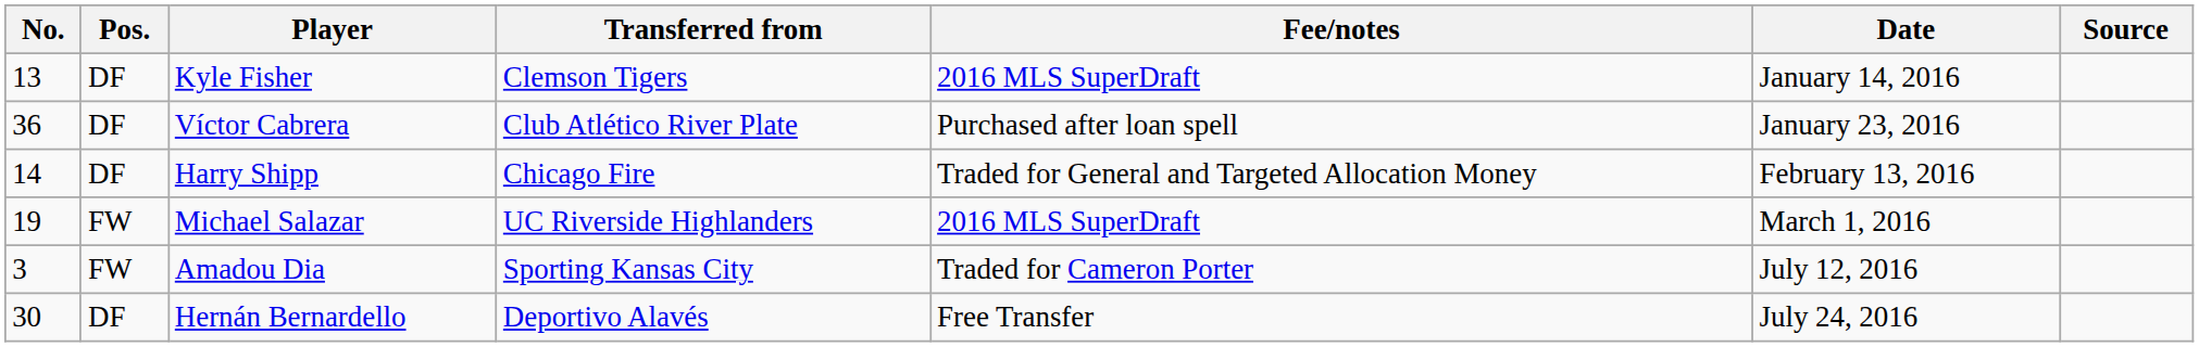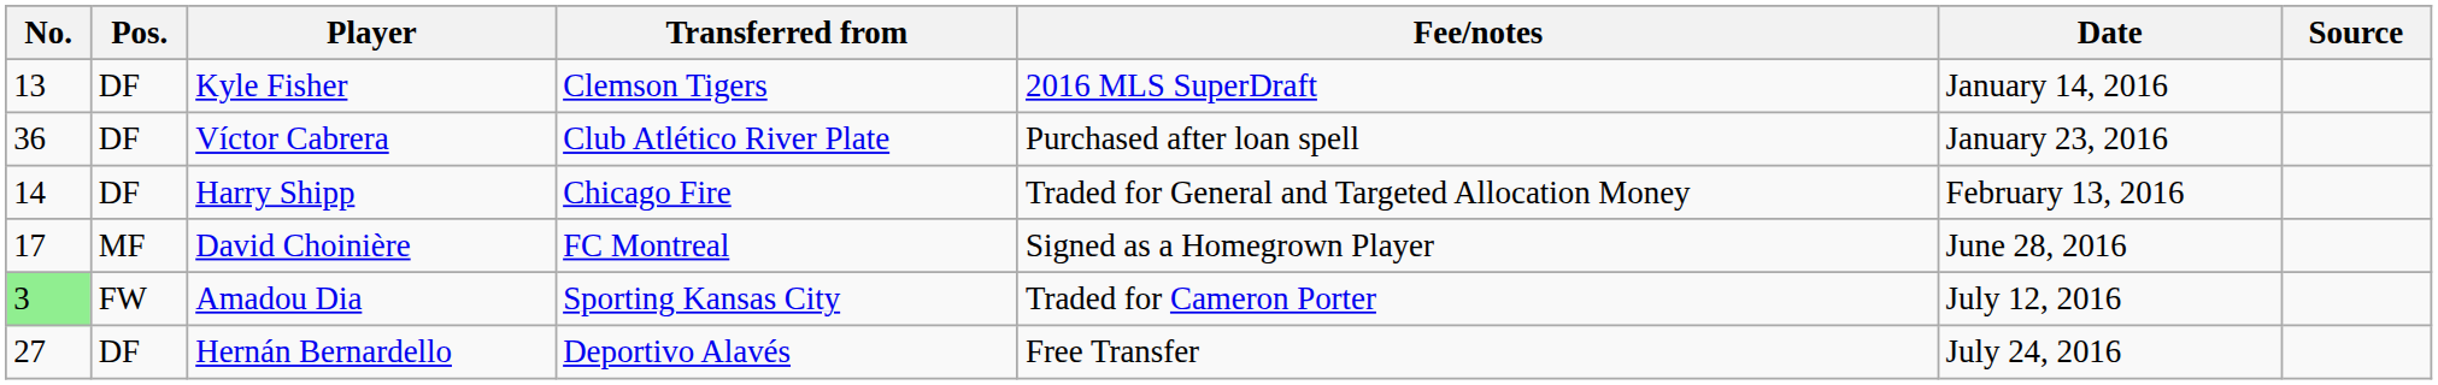 <table class="wikitable sortable" style="width:90%; text-align:center; font-size:95%; text-align:left;">
 <tr>
 <th><strong>No.</strong></th>
 <th><strong>Pos.</strong></th>
 <th><strong>Player</strong></th>
 <th><strong>Transferred from</strong></th>
 <th><strong>Fee/notes</strong></th>
 <th><strong>Date</strong></th>
 <th><strong>Source</strong></th>
 </tr>
 <tr>
 <td>13</td>
 <td>DF</td>
 <td> <a href='#'>Kyle Fisher</a></td>
 <td> <a href='#'>Clemson Tigers</a></td>
 <td><a href='#'>2016 MLS SuperDraft</a></td>
 <td>January 14, 2016</td>
 <td></td>
 </tr>
 <tr>
 <td>36</td>
 <td>DF</td>
 <td> <a href='#'>Víctor Cabrera</a></td>
 <td> <a href='#'>Club Atlético River Plate</a></td>
 <td>Purchased after loan spell</td>
 <td>January 23, 2016</td>
 <td></td>
 </tr>
 <tr>
 <td>14</td>
 <td>DF</td>
 <td> <a href='#'>Harry Shipp</a></td>
 <td> <a href='#'>Chicago Fire</a></td>
 <td>Traded for General and Targeted Allocation Money</td>
 <td>February 13, 2016</td>
 <td></td>
 </tr>
 <tr>
-<td>19</td>
-<td>FW</td>
-<td> <a href='#'>Michael Salazar</a></td>
-<td> <a href='#'>UC Riverside Highlanders</a></td>
-<td><a href='#'>2016 MLS SuperDraft</a></td>
-<td>March 1, 2016</td>
+<td>17</td>
+<td>MF</td>
+<td> <a href='#'>David Choinière</a></td>
+<td> <a href='#'>FC Montreal</a></td>
+<td>Signed as a Homegrown Player</td>
+<td>June 28, 2016</td>
 <td></td>
 </tr>
 <tr>
-<td>3</td>
+<td style="background: lightgreen;">3</td>
 <td>FW</td>
 <td> <a href='#'>Amadou Dia</a></td>
 <td> <a href='#'>Sporting Kansas City</a></td>
 <td>Traded for <a href='#'>Cameron Porter</a></td>
 <td>July 12, 2016</td>
 <td></td>
 </tr>
 <tr>
-<td>30</td>
+<td>27</td>
 <td>DF</td>
 <td> <a href='#'>Hernán Bernardello</a></td>
 <td> <a href='#'>Deportivo Alavés</a></td>
 <td>Free Transfer</td>
 <td>July 24, 2016</td>
 <td></td>
 </tr>
 </table>
